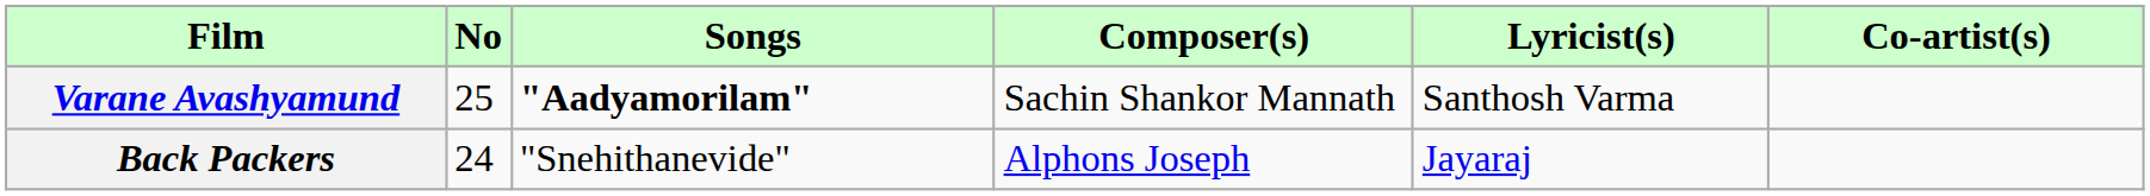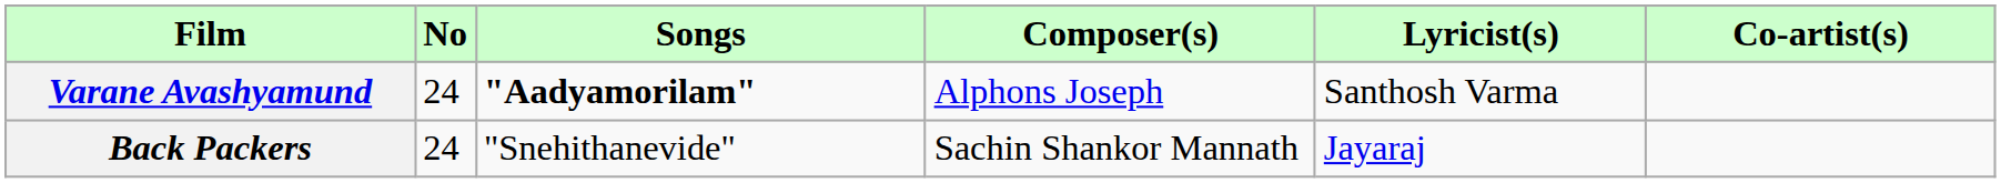 <table class="wikitable plainrowheaders" width="100%" textcolor:#000;">
 <tr style="background:#cfc; text-align:center;">
 <td scope="col" width="21%"><strong>Film</strong></td>
 <td><strong>No</strong></td>
 <td scope="col" width="23%"><strong>Songs</strong></td>
 <td scope="col" width="20%"><strong>Composer(s)</strong></td>
 <td scope="col" width="17%"><strong>Lyricist(s)</strong></td>
 <td scope="col" width="18%"><strong>Co-artist(s)</strong></td>
 </tr>
 <tr>
 <th scope="row"><em><a href='#'>Varane Avashyamund</a></em></th>
-<td>25</td>
+<td>24</td>
 <td><strong>"Aadyamorilam"</strong></td>
-<td>Sachin Shankor Mannath</td>
+<td><a href='#'>Alphons Joseph</a></td>
 <td>Santhosh Varma</td>
 <td></td>
 </tr>
 <tr>
 <th scope="row"><em>Back Packers</em></th>
 <td>24</td>
 <td>"Snehithanevide"</td>
-<td><a href='#'>Alphons Joseph</a></td>
+<td>Sachin Shankor Mannath</td>
 <td><a href='#'>Jayaraj</a></td>
 <td></td>
 </tr>
 </table>
